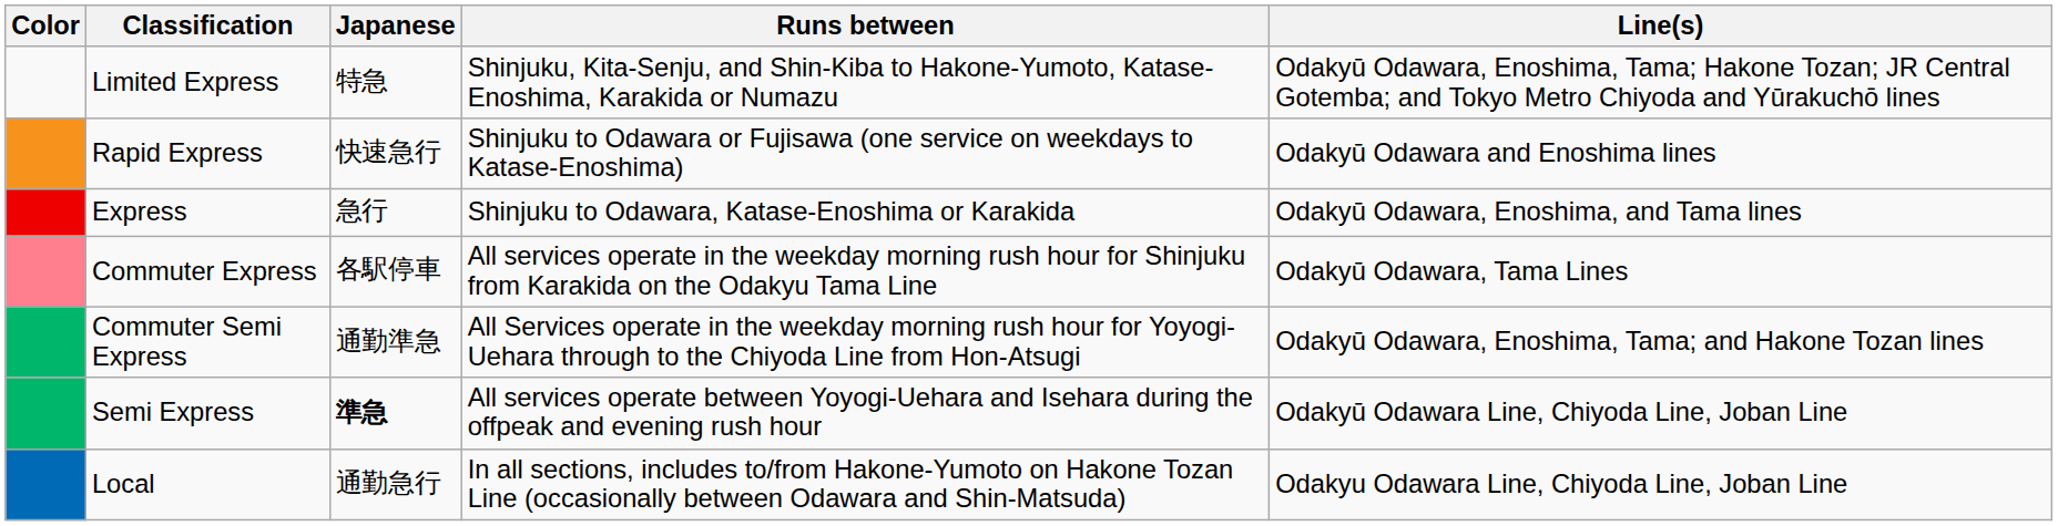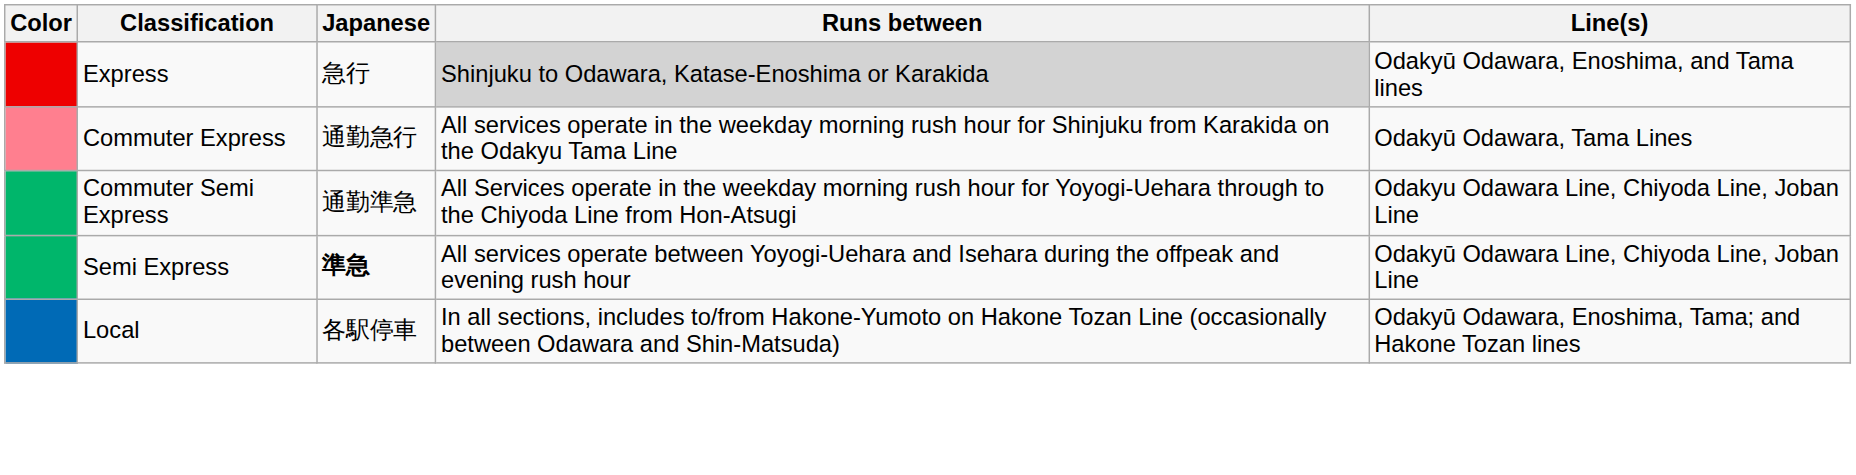 <table class="wikitable">
 <tr>
 <th>Color</th>
 <th>Classification</th>
 <th>Japanese</th>
 <th>Runs between</th>
 <th>Line(s)</th>
 </tr>
 <tr>
-<td> </td>
-<td>Limited Express</td>
-<td>特急</td>
-<td>Shinjuku, Kita-Senju, and Shin-Kiba to Hakone-Yumoto, Katase-Enoshima, Karakida or Numazu</td>
-<td>Odakyū Odawara, Enoshima, Tama; Hakone Tozan; JR Central Gotemba; and Tokyo Metro Chiyoda and Yūrakuchō lines</td>
-</tr>
-<tr>
-<td bgcolor="#F7931D"> </td>
-<td>Rapid Express</td>
-<td>快速急行</td>
-<td>Shinjuku to Odawara or Fujisawa (one service on weekdays to Katase-Enoshima)</td>
-<td>Odakyū Odawara and Enoshima lines</td>
-</tr>
-<tr>
 <td bgcolor="#EE0000"> </td>
 <td>Express</td>
 <td>急行</td>
-<td>Shinjuku to Odawara, Katase-Enoshima or Karakida</td>
+<td style="background: lightgrey;">Shinjuku to Odawara, Katase-Enoshima or Karakida</td>
 <td>Odakyū Odawara, Enoshima, and Tama lines</td>
 </tr>
 <tr>
 <td bgcolor="#FF7F8F"> </td>
 <td>Commuter Express</td>
-<td>各駅停車</td>
+<td>通勤急行</td>
 <td>All services operate in the weekday morning rush hour for Shinjuku from Karakida on the Odakyu Tama Line</td>
 <td>Odakyū Odawara, Tama Lines</td>
 </tr>
 <tr>
 <td bgcolor="#00B66B"> </td>
 <td>Commuter Semi Express</td>
 <td>通勤準急</td>
 <td>All Services operate in the weekday morning rush hour for Yoyogi-Uehara through to the Chiyoda Line from Hon-Atsugi</td>
-<td>Odakyū Odawara, Enoshima, Tama; and Hakone Tozan lines</td>
+<td>Odakyu Odawara Line, Chiyoda Line, Joban Line</td>
 </tr>
 <tr>
 <td bgcolor="#00B66B"> </td>
 <td>Semi Express</td>
 <td><strong>準急</strong></td>
 <td>All services operate between Yoyogi-Uehara and Isehara during the offpeak and evening rush hour</td>
 <td>Odakyū Odawara Line, Chiyoda Line, Joban Line</td>
 </tr>
 <tr>
 <td bgcolor="#006AB6"> </td>
 <td>Local</td>
-<td>通勤急行</td>
+<td>各駅停車</td>
 <td>In all sections, includes to/from Hakone-Yumoto on Hakone Tozan Line (occasionally between Odawara and Shin-Matsuda)</td>
-<td>Odakyu Odawara Line, Chiyoda Line, Joban Line</td>
+<td>Odakyū Odawara, Enoshima, Tama; and Hakone Tozan lines</td>
 </tr>
 </table>
